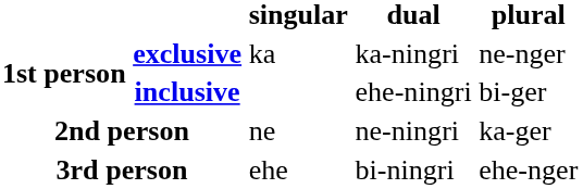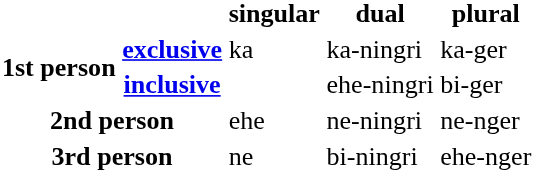 <table>
 <tr>
 <th colspan=2></th>
 <th>singular</th>
 <th>dual</th>
 <th>plural</th>
 </tr>
 <tr>
 <th rowspan=2>1st person</th>
 <th><a href='#'>exclusive</a></th>
 <td>ka</td>
 <td>ka-ningri</td>
-<td>ne-nger</td>
+<td>ka-ger</td>
 </tr>
 <tr>
 <th><a href='#'>inclusive</a></th>
 <td></td>
 <td>ehe-ningri</td>
 <td>bi-ger</td>
 </tr>
 <tr>
 <th colspan=2>2nd person</th>
-<td>ne</td>
+<td>ehe</td>
 <td>ne-ningri</td>
-<td>ka-ger</td>
+<td>ne-nger</td>
 </tr>
 <tr>
 <th colspan=2>3rd person</th>
-<td>ehe</td>
+<td>ne</td>
 <td>bi-ningri</td>
 <td>ehe-nger</td>
 </tr>
 </table>
